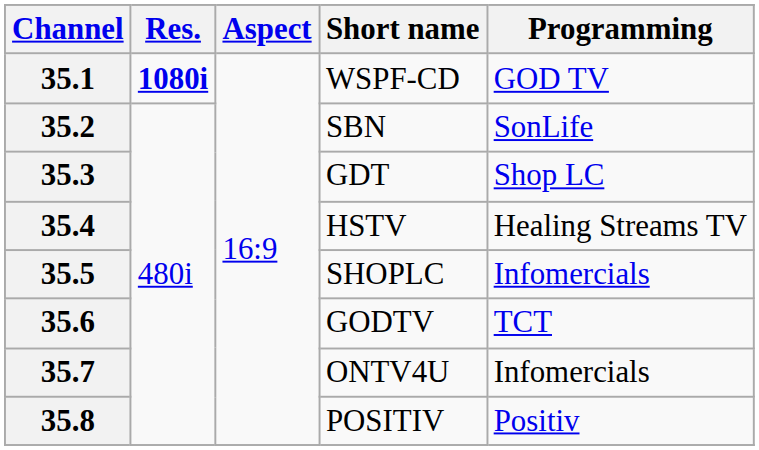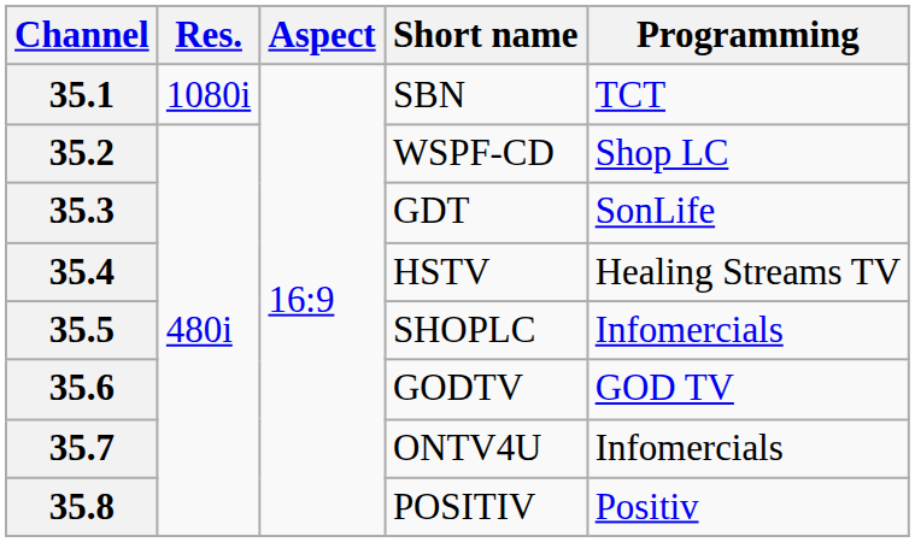 <table class="wikitable">
 <tr>
 <th scope = "col"><a href='#'>Channel</a></th>
 <th scope = "col"><a href='#'>Res.</a></th>
 <th scope = "col"><a href='#'>Aspect</a></th>
 <th scope = "col">Short name</th>
 <th scope = "col">Programming</th>
 </tr>
 <tr>
 <th scope = "row">35.1</th>
-<td><strong><a href='#'>1080i</a></strong></td>
+<td><a href='#'>1080i</a></td>
 <td rowspan=8><a href='#'>16:9</a></td>
-<td>WSPF-CD</td>
-<td><a href='#'>GOD TV</a></td>
+<td>SBN</td>
+<td><a href='#'>TCT</a></td>
 </tr>
 <tr>
 <th scope = "row">35.2</th>
 <td rowspan=7><a href='#'>480i</a></td>
-<td>SBN</td>
-<td><a href='#'>SonLife</a></td>
+<td>WSPF-CD</td>
+<td><a href='#'>Shop LC</a></td>
 </tr>
 <tr>
 <th scope = "row">35.3</th>
 <td>GDT</td>
-<td><a href='#'>Shop LC</a></td>
+<td><a href='#'>SonLife</a></td>
 </tr>
 <tr>
 <th scope = "row">35.4</th>
 <td>HSTV</td>
 <td>Healing Streams TV</td>
 </tr>
 <tr>
 <th scope = "row">35.5</th>
 <td>SHOPLC</td>
 <td><a href='#'>Infomercials</a></td>
 </tr>
 <tr>
 <th scope = "row">35.6</th>
 <td>GODTV</td>
-<td><a href='#'>TCT</a></td>
+<td><a href='#'>GOD TV</a></td>
 </tr>
 <tr>
 <th scope = "row">35.7</th>
 <td>ONTV4U</td>
 <td>Infomercials</td>
 </tr>
 <tr>
 <th scope = "row">35.8</th>
 <td>POSITIV</td>
 <td><a href='#'>Positiv</a></td>
 </tr>
 </table>
